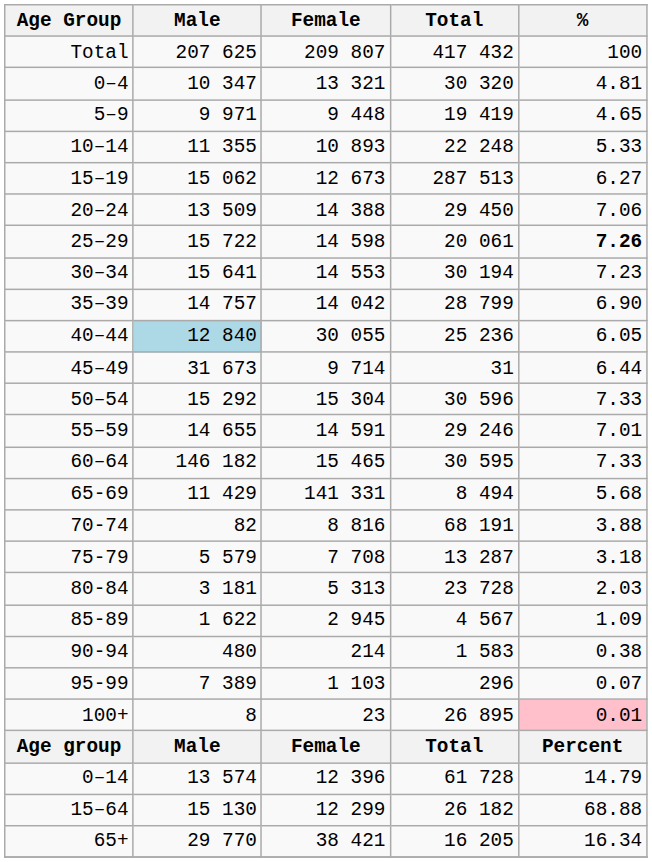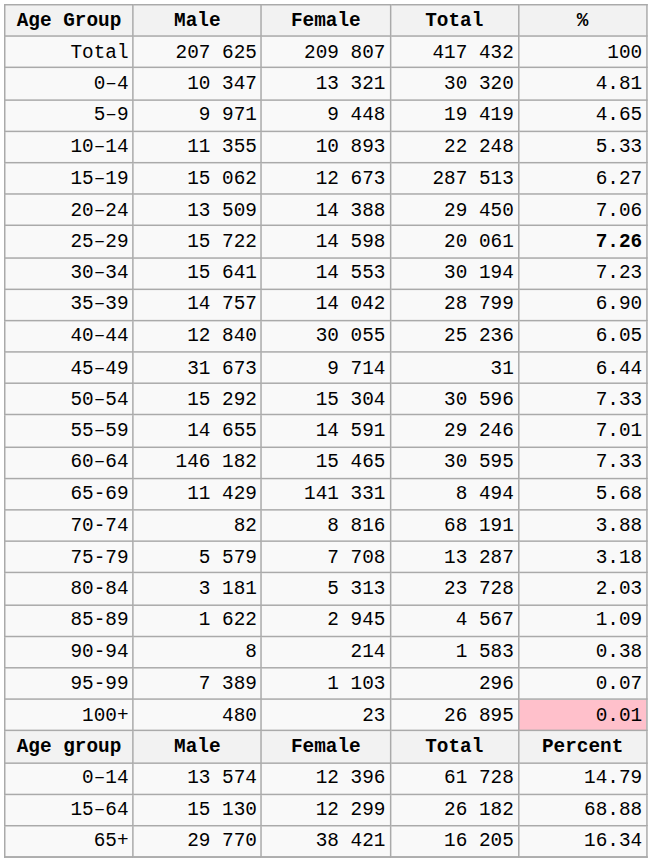 <table class="wikitable">
 <tr>
 <th width="80pt">Age Group</th>
 <th width="80pt">Male</th>
 <th width="80pt">Female</th>
 <th width="80pt">Total</th>
 <th width="80pt">%</th>
 </tr>
 <tr>
 <td align="right">Total</td>
 <td align="right">207 625</td>
 <td align="right">209 807</td>
 <td align="right">417 432</td>
 <td align="right">100</td>
 </tr>
 <tr>
 <td align="right">0–4</td>
 <td align="right">10 347</td>
 <td align="right">13 321</td>
 <td align="right">30 320</td>
 <td align="right">4.81</td>
 </tr>
 <tr>
 <td align="right">5–9</td>
 <td align="right">9 971</td>
 <td align="right">9 448</td>
 <td align="right">19 419</td>
 <td align="right">4.65</td>
 </tr>
 <tr>
 <td align="right">10–14</td>
 <td align="right">11 355</td>
 <td align="right">10 893</td>
 <td align="right">22 248</td>
 <td align="right">5.33</td>
 </tr>
 <tr>
 <td align="right">15–19</td>
 <td align="right">15 062</td>
 <td align="right">12 673</td>
 <td align="right">287 513</td>
 <td align="right">6.27</td>
 </tr>
 <tr>
 <td align="right">20–24</td>
 <td align="right">13 509</td>
 <td align="right">14 388</td>
 <td align="right">29 450</td>
 <td align="right">7.06</td>
 </tr>
 <tr>
 <td align="right">25–29</td>
 <td align="right">15 722</td>
 <td align="right">14 598</td>
 <td align="right">20 061</td>
 <td align="right"><strong>7.26</strong></td>
 </tr>
 <tr>
 <td align="right">30–34</td>
 <td align="right">15 641</td>
 <td align="right">14 553</td>
 <td align="right">30 194</td>
 <td align="right">7.23</td>
 </tr>
 <tr>
 <td align="right">35–39</td>
 <td align="right">14 757</td>
 <td align="right">14 042</td>
 <td align="right">28 799</td>
 <td align="right">6.90</td>
 </tr>
 <tr>
 <td align="right">40–44</td>
-<td align="right" style="background: lightblue;">12 840</td>
+<td align="right">12 840</td>
 <td align="right">30 055</td>
 <td align="right">25 236</td>
 <td align="right">6.05</td>
 </tr>
 <tr>
 <td align="right">45–49</td>
 <td align="right">31 673</td>
 <td align="right">9 714</td>
 <td align="right">31</td>
 <td align="right">6.44</td>
 </tr>
 <tr>
 <td align="right">50–54</td>
 <td align="right">15 292</td>
 <td align="right">15 304</td>
 <td align="right">30 596</td>
 <td align="right">7.33</td>
 </tr>
 <tr>
 <td align="right">55–59</td>
 <td align="right">14 655</td>
 <td align="right">14 591</td>
 <td align="right">29 246</td>
 <td align="right">7.01</td>
 </tr>
 <tr>
 <td align="right">60–64</td>
 <td align="right">146 182</td>
 <td align="right">15 465</td>
 <td align="right">30 595</td>
 <td align="right">7.33</td>
 </tr>
 <tr>
 <td align="right">65-69</td>
 <td align="right">11 429</td>
 <td align="right">141 331</td>
 <td align="right">8 494</td>
 <td align="right">5.68</td>
 </tr>
 <tr>
 <td align="right">70-74</td>
 <td align="right">82</td>
 <td align="right">8 816</td>
 <td align="right">68 191</td>
 <td align="right">3.88</td>
 </tr>
 <tr>
 <td align="right">75-79</td>
 <td align="right">5 579</td>
 <td align="right">7 708</td>
 <td align="right">13 287</td>
 <td align="right">3.18</td>
 </tr>
 <tr>
 <td align="right">80-84</td>
 <td align="right">3 181</td>
 <td align="right">5 313</td>
 <td align="right">23 728</td>
 <td align="right">2.03</td>
 </tr>
 <tr>
 <td align="right">85-89</td>
 <td align="right">1 622</td>
 <td align="right">2 945</td>
 <td align="right">4 567</td>
 <td align="right">1.09</td>
 </tr>
 <tr>
 <td align="right">90-94</td>
-<td align="right">480</td>
+<td align="right">8</td>
 <td align="right">214</td>
 <td align="right">1 583</td>
 <td align="right">0.38</td>
 </tr>
 <tr>
 <td align="right">95-99</td>
 <td align="right">7 389</td>
 <td align="right">1 103</td>
 <td align="right">296</td>
 <td align="right">0.07</td>
 </tr>
 <tr>
 <td align="right">100+</td>
-<td align="right">8</td>
+<td align="right">480</td>
 <td align="right">23</td>
 <td align="right">26 895</td>
 <td align="right" style="background: pink;">0.01</td>
 </tr>
 <tr>
 <th width="50">Age group</th>
 <th width="80pt">Male</th>
 <th width="80">Female</th>
 <th width="80">Total</th>
 <th width="50">Percent</th>
 </tr>
 <tr>
 <td align="right">0–14</td>
 <td align="right">13 574</td>
 <td align="right">12 396</td>
 <td align="right">61 728</td>
 <td align="right">14.79</td>
 </tr>
 <tr>
 <td align="right">15–64</td>
 <td align="right">15 130</td>
 <td align="right">12 299</td>
 <td align="right">26 182</td>
 <td align="right">68.88</td>
 </tr>
 <tr>
 <td align="right">65+</td>
 <td align="right">29 770</td>
 <td align="right">38 421</td>
 <td align="right">16 205</td>
 <td align="right">16.34</td>
 </tr>
 <tr>
 </tr>
 </table>
